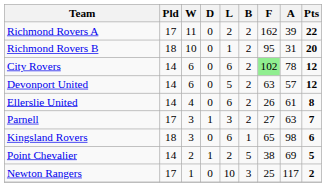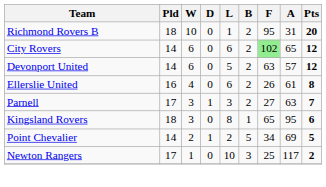 <table class="wikitable" style="text-align:center;">
 <tr>
 <th width=215>Team</th>
 <th width=20 abbr="Played">Pld</th>
 <th width=20 abbr="Won">W</th>
 <th width=20 abbr="Drawn">D</th>
 <th width=20 abbr="Lost">L</th>
 <th width=20 abbr="Bye">B</th>
 <th width=20 abbr="For">F</th>
 <th width=20 abbr="Against">A</th>
 <th width=20 abbr="Points">Pts</th>
-</tr>
-<tr>
-<td style="text-align:left;"><a href='#'>Richmond Rovers A</a></td>
-<td>17</td>
-<td>11</td>
-<td>0</td>
-<td>2</td>
-<td>2</td>
-<td>162</td>
-<td>39</td>
-<td><strong>22</strong></td>
 </tr>
 <tr>
 <td style="text-align:left;"><a href='#'>Richmond Rovers B</a></td>
 <td>18</td>
 <td>10</td>
 <td>0</td>
 <td>1</td>
 <td>2</td>
 <td>95</td>
 <td>31</td>
 <td><strong>20</strong></td>
 </tr>
 <tr>
 <td style="text-align:left;"><a href='#'>City Rovers</a></td>
 <td>14</td>
 <td>6</td>
 <td>0</td>
 <td>6</td>
 <td>2</td>
 <td style="background: lightgreen;">102</td>
-<td>78</td>
+<td>65</td>
 <td><strong>12</strong></td>
 </tr>
 <tr>
 <td style="text-align:left;"><a href='#'>Devonport United</a></td>
 <td>14</td>
 <td>6</td>
 <td>0</td>
 <td>5</td>
 <td>2</td>
 <td>63</td>
 <td>57</td>
 <td><strong>12</strong></td>
 </tr>
 <tr>
 <td style="text-align:left;"><a href='#'>Ellerslie United</a></td>
-<td>14</td>
+<td>16</td>
 <td>4</td>
 <td>0</td>
 <td>6</td>
 <td>2</td>
 <td>26</td>
 <td>61</td>
 <td><strong>8</strong></td>
 </tr>
 <tr>
 <td style="text-align:left;"><a href='#'>Parnell</a></td>
 <td>17</td>
 <td>3</td>
 <td>1</td>
 <td>3</td>
 <td>2</td>
 <td>27</td>
 <td>63</td>
 <td><strong>7</strong></td>
 </tr>
 <tr>
 <td style="text-align:left;"><a href='#'>Kingsland Rovers</a></td>
 <td>18</td>
 <td>3</td>
 <td>0</td>
-<td>6</td>
+<td>8</td>
 <td>1</td>
 <td>65</td>
-<td>98</td>
+<td>95</td>
 <td><strong>6</strong></td>
 </tr>
 <tr>
 <td style="text-align:left;"><a href='#'>Point Chevalier</a></td>
 <td>14</td>
 <td>2</td>
 <td>1</td>
 <td>2</td>
 <td>5</td>
-<td>38</td>
+<td>34</td>
 <td>69</td>
 <td><strong>5</strong></td>
 </tr>
 <tr>
 <td style="text-align:left;"><a href='#'>Newton Rangers</a></td>
 <td>17</td>
 <td>1</td>
 <td>0</td>
 <td>10</td>
 <td>3</td>
 <td>25</td>
 <td>117</td>
 <td><strong>2</strong></td>
 </tr>
 <tr>
 </tr>
 </table>
